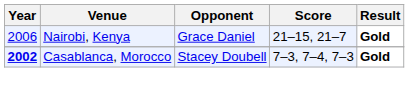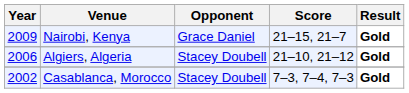 <table class="sortable wikitable" style="font-size: 90%;">
 <tr>
 <th>Year</th>
 <th>Venue</th>
 <th>Opponent</th>
 <th>Score</th>
 <th>Result</th>
 </tr>
 <tr style="background:#ECF2FF">
-<td align="center"><a href='#'>2006</a></td>
+<td align="center"><a href='#'>2009</a></td>
 <td align="left"><a href='#'>Nairobi</a>, <a href='#'>Kenya</a></td>
 <td align="left"> <a href='#'>Grace Daniel</a></td>
 <td align="left">21–15, 21–7</td>
 <td style="text-align:left; background:white"> <strong>Gold</strong></td>
 </tr>
 <tr>
 </tr>
+<tr style="background:#ECF2FF">
+<td align="center"><a href='#'>2006</a></td>
+<td align="left"><a href='#'>Algiers</a>, <a href='#'>Algeria</a></td>
+<td align="left"> <a href='#'>Stacey Doubell</a></td>
+<td align="left">21–10, 21–12</td>
+<td style="text-align:left; background:white"> <strong>Gold</strong></td>
+</tr>
 <tr>
 </tr>
 <tr style="background:#ECF2FF">
-<td align="center"><strong><a href='#'>2002</a></strong></td>
+<td align="center"><a href='#'>2002</a></td>
 <td align="left"><a href='#'>Casablanca</a>, <a href='#'>Morocco</a></td>
 <td align="left"> <a href='#'>Stacey Doubell</a></td>
 <td align="left">7–3, 7–4, 7–3</td>
 <td style="text-align:left; background:white"> <strong>Gold</strong></td>
 </tr>
 </table>
